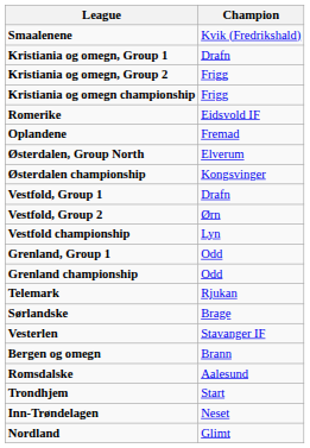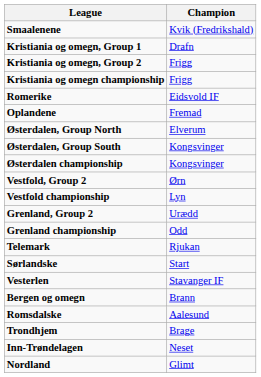 <table class="wikitable">
 <tr>
 <th>League</th>
 <th>Champion</th>
 </tr>
 <tr>
 <td><strong>Smaalenene</strong></td>
 <td><a href='#'>Kvik (Fredrikshald)</a></td>
 </tr>
 <tr>
 <td><strong>Kristiania og omegn, Group 1</strong></td>
 <td><a href='#'>Drafn</a></td>
 </tr>
 <tr>
 <td><strong>Kristiania og omegn, Group 2</strong></td>
 <td><a href='#'>Frigg</a></td>
 </tr>
 <tr>
 <td><strong>Kristiania og omegn championship</strong></td>
 <td><a href='#'>Frigg</a></td>
 </tr>
 <tr>
 <td><strong>Romerike</strong></td>
 <td><a href='#'>Eidsvold IF</a></td>
 </tr>
 <tr>
 <td><strong>Oplandene</strong></td>
 <td><a href='#'>Fremad</a></td>
 </tr>
 <tr>
 <td><strong>Østerdalen, Group North</strong></td>
 <td><a href='#'>Elverum</a></td>
 </tr>
 <tr>
-<td><strong>Østerdalen championship</strong></td>
+<td><strong>Østerdalen, Group South</strong></td>
 <td><a href='#'>Kongsvinger</a></td>
 </tr>
 <tr>
-<td><strong>Vestfold, Group 1</strong></td>
-<td><a href='#'>Drafn</a></td>
+<td><strong>Østerdalen championship</strong></td>
+<td><a href='#'>Kongsvinger</a></td>
 </tr>
 <tr>
 <td><strong>Vestfold, Group 2</strong></td>
 <td><a href='#'>Ørn</a></td>
 </tr>
 <tr>
 <td><strong>Vestfold championship</strong></td>
 <td><a href='#'>Lyn</a></td>
 </tr>
 <tr>
-<td><strong>Grenland, Group 1</strong></td>
-<td><a href='#'>Odd</a></td>
+<td><strong>Grenland, Group 2</strong></td>
+<td><a href='#'>Urædd</a></td>
 </tr>
 <tr>
 <td><strong>Grenland championship</strong></td>
 <td><a href='#'>Odd</a></td>
 </tr>
 <tr>
 <td><strong>Telemark</strong></td>
 <td><a href='#'>Rjukan</a></td>
 </tr>
 <tr>
 <td><strong>Sørlandske</strong></td>
-<td><a href='#'>Brage</a></td>
+<td><a href='#'>Start</a></td>
 </tr>
 <tr>
 <td><strong>Vesterlen</strong></td>
 <td><a href='#'>Stavanger IF</a></td>
 </tr>
 <tr>
 <td><strong>Bergen og omegn</strong></td>
 <td><a href='#'>Brann</a></td>
 </tr>
 <tr>
 <td><strong>Romsdalske</strong></td>
 <td><a href='#'>Aalesund</a></td>
 </tr>
 <tr>
 <td><strong>Trondhjem</strong></td>
-<td><a href='#'>Start</a></td>
+<td><a href='#'>Brage</a></td>
 </tr>
 <tr>
 <td><strong>Inn-Trøndelagen</strong></td>
 <td><a href='#'>Neset</a></td>
 </tr>
 <tr>
 <td><strong>Nordland</strong></td>
 <td><a href='#'>Glimt</a></td>
 </tr>
 </table>
